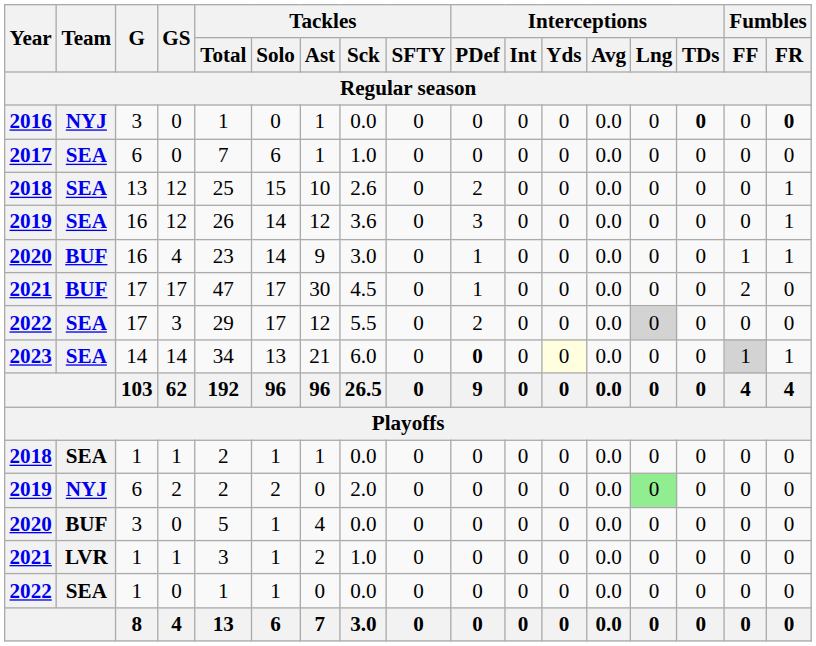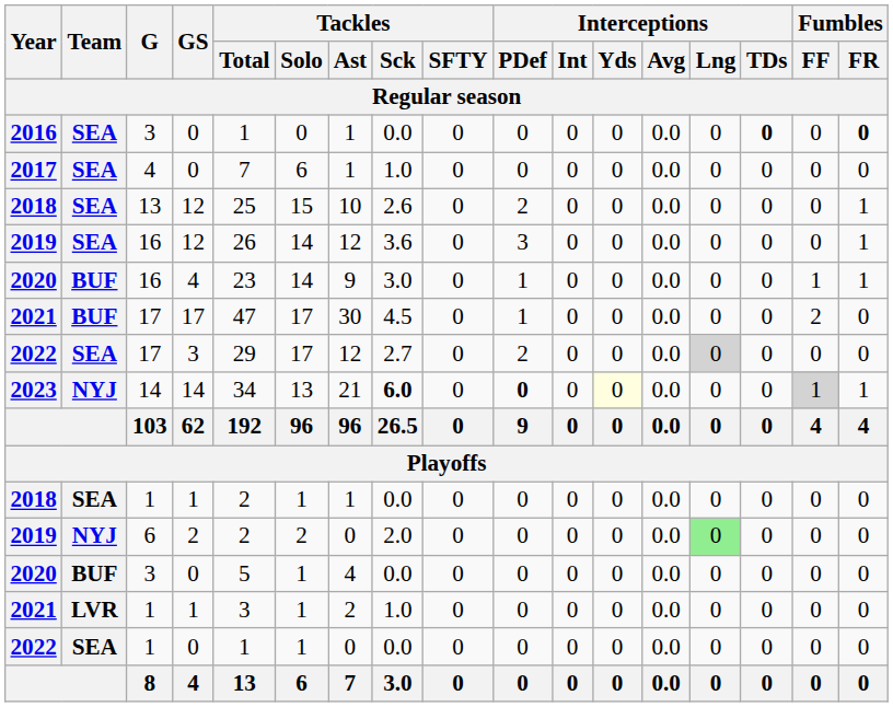 <table class="wikitable" style="text-align: center;">
 <tr>
 <th rowspan=2>Year</th>
 <th rowspan=2>Team</th>
 <th rowspan=2>G</th>
 <th rowspan=2>GS</th>
 <th colspan=5>Tackles</th>
 <th colspan=6>Interceptions</th>
 <th colspan=2>Fumbles</th>
 </tr>
 <tr>
 <th>Total</th>
 <th>Solo</th>
 <th>Ast</th>
 <th>Sck</th>
 <th>SFTY</th>
 <th>PDef</th>
 <th>Int</th>
 <th>Yds</th>
 <th>Avg</th>
 <th>Lng</th>
 <th>TDs</th>
 <th>FF</th>
 <th>FR</th>
 </tr>
 <tr>
 <th colspan=17><strong>Regular season</strong></th>
 </tr>
 <tr>
 <th><a href='#'>2016</a></th>
-<th><a href='#'>NYJ</a></th>
+<th><a href='#'>SEA</a></th>
 <td>3</td>
 <td>0</td>
 <td>1</td>
 <td>0</td>
 <td>1</td>
 <td>0.0</td>
 <td>0</td>
 <td>0</td>
 <td>0</td>
 <td>0</td>
 <td>0.0</td>
 <td>0</td>
 <td><strong>0</strong></td>
 <td>0</td>
 <td><strong>0</strong></td>
 </tr>
 <tr>
 <th><a href='#'>2017</a></th>
 <th><a href='#'>SEA</a></th>
-<td>6</td>
+<td>4</td>
 <td>0</td>
 <td>7</td>
 <td>6</td>
 <td>1</td>
 <td>1.0</td>
 <td>0</td>
 <td>0</td>
 <td>0</td>
 <td>0</td>
 <td>0.0</td>
 <td>0</td>
 <td>0</td>
 <td>0</td>
 <td>0</td>
 </tr>
 <tr>
 <th><a href='#'>2018</a></th>
 <th><a href='#'>SEA</a></th>
 <td>13</td>
 <td>12</td>
 <td>25</td>
 <td>15</td>
 <td>10</td>
 <td>2.6</td>
 <td>0</td>
 <td>2</td>
 <td>0</td>
 <td>0</td>
 <td>0.0</td>
 <td>0</td>
 <td>0</td>
 <td>0</td>
 <td>1</td>
 </tr>
 <tr>
 <th><a href='#'>2019</a></th>
 <th><a href='#'>SEA</a></th>
 <td>16</td>
 <td>12</td>
 <td>26</td>
 <td>14</td>
 <td>12</td>
 <td>3.6</td>
 <td>0</td>
 <td>3</td>
 <td>0</td>
 <td>0</td>
 <td>0.0</td>
 <td>0</td>
 <td>0</td>
 <td>0</td>
 <td>1</td>
 </tr>
 <tr>
 <th><a href='#'>2020</a></th>
 <th><a href='#'>BUF</a></th>
 <td>16</td>
 <td>4</td>
 <td>23</td>
 <td>14</td>
 <td>9</td>
 <td>3.0</td>
 <td>0</td>
 <td>1</td>
 <td>0</td>
 <td>0</td>
 <td>0.0</td>
 <td>0</td>
 <td>0</td>
 <td>1</td>
 <td>1</td>
 </tr>
 <tr>
 <th><a href='#'>2021</a></th>
 <th><a href='#'>BUF</a></th>
 <td>17</td>
 <td>17</td>
 <td>47</td>
 <td>17</td>
 <td>30</td>
 <td>4.5</td>
 <td>0</td>
 <td>1</td>
 <td>0</td>
 <td>0</td>
 <td>0.0</td>
 <td>0</td>
 <td>0</td>
 <td>2</td>
 <td>0</td>
 </tr>
 <tr>
 <th><a href='#'>2022</a></th>
 <th><a href='#'>SEA</a></th>
 <td>17</td>
 <td>3</td>
 <td>29</td>
 <td>17</td>
 <td>12</td>
-<td>5.5</td>
+<td>2.7</td>
 <td>0</td>
 <td>2</td>
 <td>0</td>
 <td>0</td>
 <td>0.0</td>
 <td style="background: lightgrey;">0</td>
 <td>0</td>
 <td>0</td>
 <td>0</td>
 </tr>
 <tr>
 <th><a href='#'>2023</a></th>
-<th><a href='#'>SEA</a></th>
+<th><a href='#'>NYJ</a></th>
 <td>14</td>
 <td>14</td>
 <td>34</td>
 <td>13</td>
 <td>21</td>
-<td>6.0</td>
+<td><strong>6.0</strong></td>
 <td>0</td>
 <td><strong>0</strong></td>
 <td>0</td>
 <td style="background: lightyellow;">0</td>
 <td>0.0</td>
 <td>0</td>
 <td>0</td>
 <td style="background: lightgrey;">1</td>
 <td>1</td>
 </tr>
 <tr>
 <th colspan=2></th>
 <th>103</th>
 <th>62</th>
 <th>192</th>
 <th>96</th>
 <th>96</th>
 <th>26.5</th>
 <th>0</th>
 <th>9</th>
 <th>0</th>
 <th>0</th>
 <th>0.0</th>
 <th>0</th>
 <th>0</th>
 <th>4</th>
 <th>4</th>
 </tr>
 <tr>
 <th colspan="17">Playoffs</th>
 </tr>
 <tr>
 <th><a href='#'>2018</a></th>
 <th>SEA</th>
 <td>1</td>
 <td>1</td>
 <td>2</td>
 <td>1</td>
 <td>1</td>
 <td>0.0</td>
 <td>0</td>
 <td>0</td>
 <td>0</td>
 <td>0</td>
 <td>0.0</td>
 <td>0</td>
 <td>0</td>
 <td>0</td>
 <td>0</td>
 </tr>
 <tr>
 <th><a href='#'>2019</a></th>
 <th><a href='#'>NYJ</a></th>
 <td>6</td>
 <td>2</td>
 <td>2</td>
 <td>2</td>
 <td>0</td>
 <td>2.0</td>
 <td>0</td>
 <td>0</td>
 <td>0</td>
 <td>0</td>
 <td>0.0</td>
 <td style="background: lightgreen;">0</td>
 <td>0</td>
 <td>0</td>
 <td>0</td>
 </tr>
 <tr>
 <th><a href='#'>2020</a></th>
 <th>BUF</th>
 <td>3</td>
 <td>0</td>
 <td>5</td>
 <td>1</td>
 <td>4</td>
 <td>0.0</td>
 <td>0</td>
 <td>0</td>
 <td>0</td>
 <td>0</td>
 <td>0.0</td>
 <td>0</td>
 <td>0</td>
 <td>0</td>
 <td>0</td>
 </tr>
 <tr>
 <th><a href='#'>2021</a></th>
 <th>LVR</th>
 <td>1</td>
 <td>1</td>
 <td>3</td>
 <td>1</td>
 <td>2</td>
 <td>1.0</td>
 <td>0</td>
 <td>0</td>
 <td>0</td>
 <td>0</td>
 <td>0.0</td>
 <td>0</td>
 <td>0</td>
 <td>0</td>
 <td>0</td>
 </tr>
 <tr>
 <th><a href='#'>2022</a></th>
 <th>SEA</th>
 <td>1</td>
 <td>0</td>
 <td>1</td>
 <td>1</td>
 <td>0</td>
 <td>0.0</td>
 <td>0</td>
 <td>0</td>
 <td>0</td>
 <td>0</td>
 <td>0.0</td>
 <td>0</td>
 <td>0</td>
 <td>0</td>
 <td>0</td>
 </tr>
 <tr>
 <th colspan="2"></th>
 <th>8</th>
 <th>4</th>
 <th>13</th>
 <th>6</th>
 <th>7</th>
 <th>3.0</th>
 <th>0</th>
 <th>0</th>
 <th>0</th>
 <th>0</th>
 <th>0.0</th>
 <th>0</th>
 <th>0</th>
 <th>0</th>
 <th>0</th>
 </tr>
 </table>
